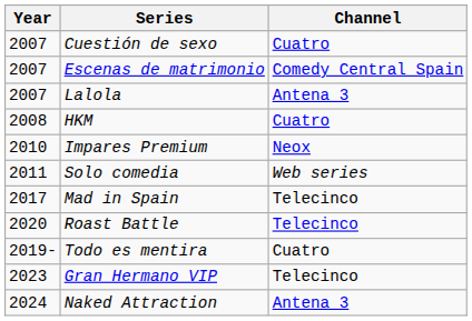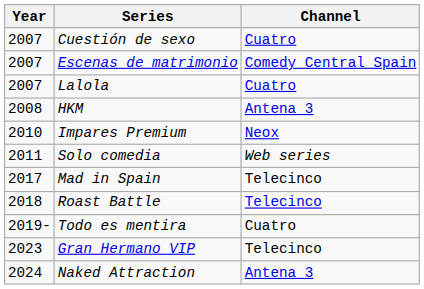 <table class="wikitable">
 <tr bgcolor="#CCCCC">
 <th>Year</th>
 <th>Series</th>
 <th>Channel</th>
 </tr>
 <tr>
 <td>2007</td>
 <td><em>Cuestión de sexo</em></td>
 <td><a href='#'>Cuatro</a></td>
 </tr>
 <tr>
 <td>2007</td>
 <td><em><a href='#'>Escenas de matrimonio</a></em></td>
 <td><a href='#'>Comedy Central Spain</a></td>
 </tr>
 <tr>
 <td>2007</td>
 <td><em>Lalola</em></td>
-<td><a href='#'>Antena 3</a></td>
+<td><a href='#'>Cuatro</a></td>
 </tr>
 <tr>
 <td>2008</td>
 <td><em>HKM</em></td>
-<td><a href='#'>Cuatro</a></td>
+<td><a href='#'>Antena 3</a></td>
 </tr>
 <tr>
 <td>2010</td>
 <td><em>Impares Premium</em></td>
 <td><a href='#'>Neox</a></td>
 </tr>
 <tr>
 <td>2011</td>
 <td><em>Solo comedia</em></td>
 <td><em>Web series</em></td>
 </tr>
 <tr>
 <td>2017</td>
 <td><em>Mad in Spain</em></td>
 <td>Telecinco</td>
 </tr>
 <tr>
-<td>2020</td>
+<td>2018</td>
 <td><em>Roast Battle</em></td>
 <td><a href='#'>Telecinco</a></td>
 </tr>
 <tr>
 <td>2019-</td>
 <td><em>Todo es mentira</em></td>
 <td>Cuatro</td>
 </tr>
 <tr>
 <td>2023</td>
 <td><em><a href='#'>Gran Hermano VIP</a></em></td>
 <td>Telecinco</td>
 </tr>
 <tr>
 <td>2024</td>
 <td><em>Naked Attraction</em></td>
 <td><a href='#'>Antena 3</a></td>
 </tr>
 </table>
